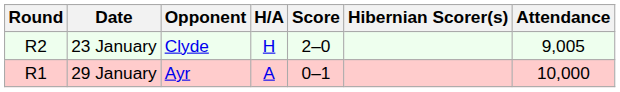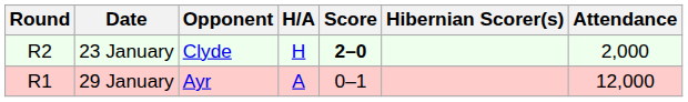 <table class="wikitable" style="text-align:center">
 <tr>
 <th>Round</th>
 <th>Date</th>
 <th>Opponent</th>
 <th>H/A</th>
 <th>Score</th>
 <th>Hibernian Scorer(s)</th>
 <th>Attendance</th>
 </tr>
 <tr bgcolor=#EEFFEE>
 <td>R2</td>
 <td align=left>23 January</td>
 <td align=left><a href='#'>Clyde</a></td>
 <td><a href='#'>H</a></td>
-<td>2–0</td>
+<td><strong>2–0</strong></td>
 <td align=left></td>
-<td>9,005</td>
+<td>2,000</td>
 </tr>
 <tr bgcolor=#FFCCCC>
 <td>R1</td>
 <td align=left>29 January</td>
 <td align=left><a href='#'>Ayr</a></td>
 <td><a href='#'>A</a></td>
 <td>0–1</td>
 <td align=left></td>
-<td>10,000</td>
+<td>12,000</td>
 </tr>
 </table>
